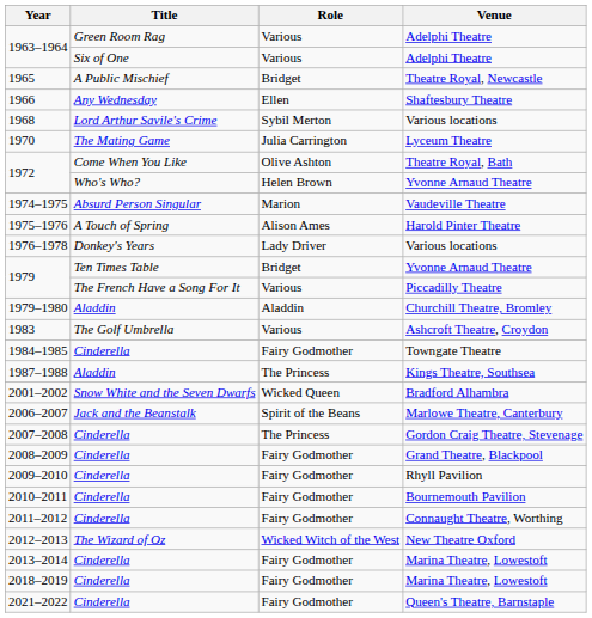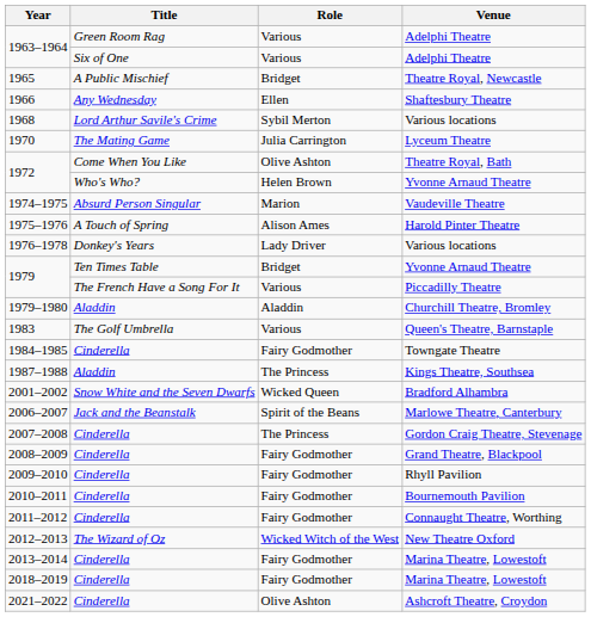 <table class="wikitable sortable">
 <tr>
 <th>Year</th>
 <th>Title</th>
 <th>Role</th>
 <th>Venue</th>
 </tr>
 <tr>
 <td rowspan=2>1963–1964</td>
 <td><em>Green Room Rag</em></td>
 <td>Various</td>
 <td><a href='#'>Adelphi Theatre</a></td>
 </tr>
 <tr>
 <td><em>Six of One</em></td>
 <td>Various</td>
 <td><a href='#'>Adelphi Theatre</a></td>
 </tr>
 <tr>
 <td>1965</td>
 <td><em>A Public Mischief</em></td>
 <td>Bridget</td>
 <td><a href='#'>Theatre Royal</a>, <a href='#'>Newcastle</a></td>
 </tr>
 <tr>
 <td>1966</td>
 <td><em><a href='#'>Any Wednesday</a></em></td>
 <td>Ellen</td>
 <td><a href='#'>Shaftesbury Theatre</a></td>
 </tr>
 <tr>
 <td>1968</td>
 <td><em><a href='#'>Lord Arthur Savile's Crime</a></em></td>
 <td>Sybil Merton</td>
 <td>Various locations</td>
 </tr>
 <tr>
 <td>1970</td>
 <td><em><a href='#'>The Mating Game</a></em></td>
 <td>Julia Carrington</td>
 <td><a href='#'>Lyceum Theatre</a></td>
 </tr>
 <tr>
 <td Rowspan=2>1972</td>
 <td><em>Come When You Like</em></td>
 <td>Olive Ashton</td>
 <td><a href='#'>Theatre Royal</a>, <a href='#'>Bath</a></td>
 </tr>
 <tr>
 <td><em>Who's Who?</em></td>
 <td>Helen Brown</td>
 <td><a href='#'>Yvonne Arnaud Theatre</a></td>
 </tr>
 <tr>
 <td>1974–1975</td>
 <td><em><a href='#'>Absurd Person Singular</a></em></td>
 <td>Marion</td>
 <td><a href='#'>Vaudeville Theatre</a></td>
 </tr>
 <tr>
 <td>1975–1976</td>
 <td><em>A Touch of Spring</em></td>
 <td>Alison Ames</td>
 <td><a href='#'>Harold Pinter Theatre</a></td>
 </tr>
 <tr>
 <td>1976–1978</td>
 <td><em>Donkey's Years</em></td>
 <td>Lady Driver</td>
 <td>Various locations</td>
 </tr>
 <tr>
 <td rowspan=2>1979</td>
 <td><em>Ten Times Table</em></td>
 <td>Bridget</td>
 <td><a href='#'>Yvonne Arnaud Theatre</a></td>
 </tr>
 <tr>
 <td><em>The French Have a Song For It</em></td>
 <td>Various</td>
 <td><a href='#'>Piccadilly Theatre</a></td>
 </tr>
 <tr>
 <td>1979–1980</td>
 <td><em><a href='#'>Aladdin</a></em></td>
 <td>Aladdin</td>
 <td><a href='#'>Churchill Theatre, Bromley</a></td>
 </tr>
 <tr>
 <td>1983</td>
 <td><em>The Golf Umbrella</em></td>
 <td>Various</td>
-<td><a href='#'>Ashcroft Theatre</a>, <a href='#'>Croydon</a></td>
+<td><a href='#'>Queen's Theatre, Barnstaple</a></td>
 </tr>
 <tr>
 <td>1984–1985</td>
 <td><em><a href='#'>Cinderella</a></em></td>
 <td>Fairy Godmother</td>
 <td>Towngate Theatre</td>
 </tr>
 <tr>
 <td>1987–1988</td>
 <td><em><a href='#'>Aladdin</a></em></td>
 <td>The Princess</td>
 <td><a href='#'>Kings Theatre, Southsea</a></td>
 </tr>
 <tr>
 <td>2001–2002</td>
 <td><em><a href='#'>Snow White and the Seven Dwarfs</a></em></td>
 <td>Wicked Queen</td>
 <td><a href='#'>Bradford Alhambra</a></td>
 </tr>
 <tr>
 <td>2006–2007</td>
 <td><em><a href='#'>Jack and the Beanstalk</a></em></td>
 <td>Spirit of the Beans</td>
 <td><a href='#'>Marlowe Theatre, Canterbury</a></td>
 </tr>
 <tr>
 <td>2007–2008</td>
 <td><em><a href='#'>Cinderella</a></em></td>
 <td>The Princess</td>
 <td><a href='#'>Gordon Craig Theatre, Stevenage</a></td>
 </tr>
 <tr>
 <td>2008–2009</td>
 <td><em><a href='#'>Cinderella</a></em></td>
 <td>Fairy Godmother</td>
 <td><a href='#'>Grand Theatre</a>, <a href='#'>Blackpool</a></td>
 </tr>
 <tr>
 <td>2009–2010</td>
 <td><em><a href='#'>Cinderella</a></em></td>
 <td>Fairy Godmother</td>
 <td>Rhyll Pavilion</td>
 </tr>
 <tr>
 <td>2010–2011</td>
 <td><em><a href='#'>Cinderella</a></em></td>
 <td>Fairy Godmother</td>
 <td><a href='#'>Bournemouth Pavilion</a></td>
 </tr>
 <tr>
 <td>2011–2012</td>
 <td><em><a href='#'>Cinderella</a></em></td>
 <td>Fairy Godmother</td>
 <td><a href='#'>Connaught Theatre</a>, Worthing</td>
 </tr>
 <tr>
 <td>2012–2013</td>
 <td><em><a href='#'>The Wizard of Oz</a></em></td>
 <td><a href='#'>Wicked Witch of the West</a></td>
 <td><a href='#'>New Theatre Oxford</a></td>
 </tr>
 <tr>
 <td>2013–2014</td>
 <td><em><a href='#'>Cinderella</a></em></td>
 <td>Fairy Godmother</td>
 <td><a href='#'>Marina Theatre</a>, <a href='#'>Lowestoft</a></td>
 </tr>
 <tr>
 <td>2018–2019</td>
 <td><em><a href='#'>Cinderella</a></em></td>
 <td>Fairy Godmother</td>
 <td><a href='#'>Marina Theatre</a>, <a href='#'>Lowestoft</a></td>
 </tr>
 <tr>
 <td>2021–2022</td>
 <td><em><a href='#'>Cinderella</a></em></td>
-<td>Fairy Godmother</td>
-<td><a href='#'>Queen's Theatre, Barnstaple</a></td>
+<td>Olive Ashton</td>
+<td><a href='#'>Ashcroft Theatre</a>, <a href='#'>Croydon</a></td>
 </tr>
 </table>
